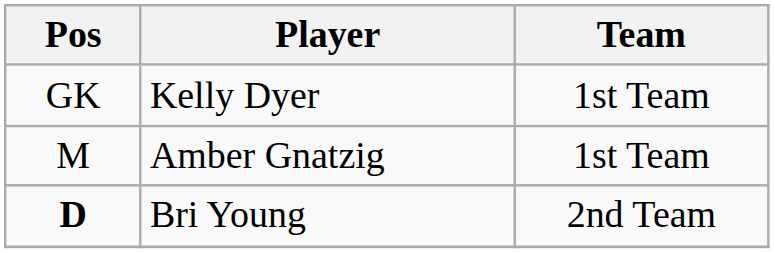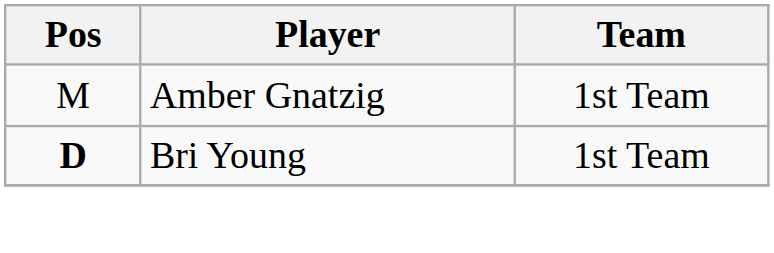 <table class="wikitable">
 <tr>
 <th scope="col" width="50">Pos</th>
 <th scope="col" width="150">Player</th>
 <th scope="col" width="100">Team</th>
-</tr>
-<tr>
-<td align="center">GK</td>
-<td>Kelly Dyer</td>
-<td align="center">1st Team</td>
 </tr>
 <tr>
 <td align="center">M</td>
 <td>Amber Gnatzig</td>
 <td align="center">1st Team</td>
 </tr>
 <tr>
 <td align="center"><strong>D</strong></td>
 <td>Bri Young</td>
-<td align="center">2nd Team</td>
+<td align="center">1st Team</td>
 </tr>
 <tr>
 </tr>
 </table>
